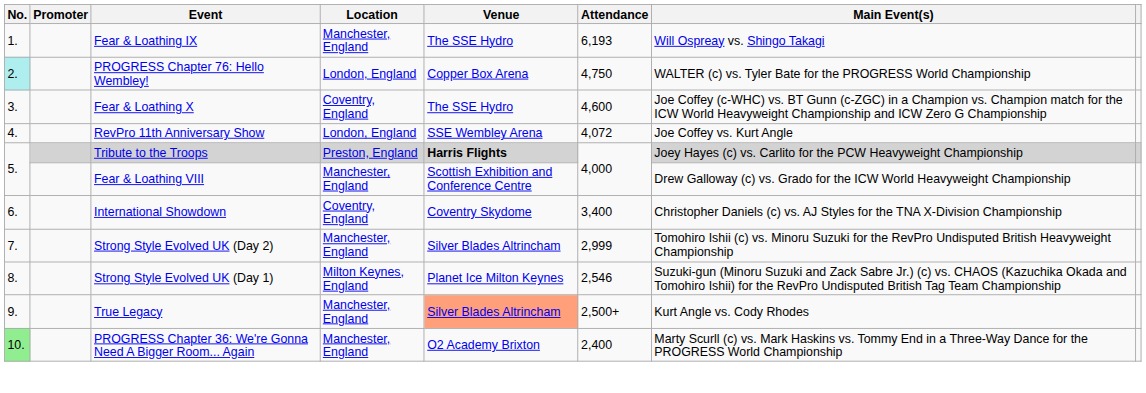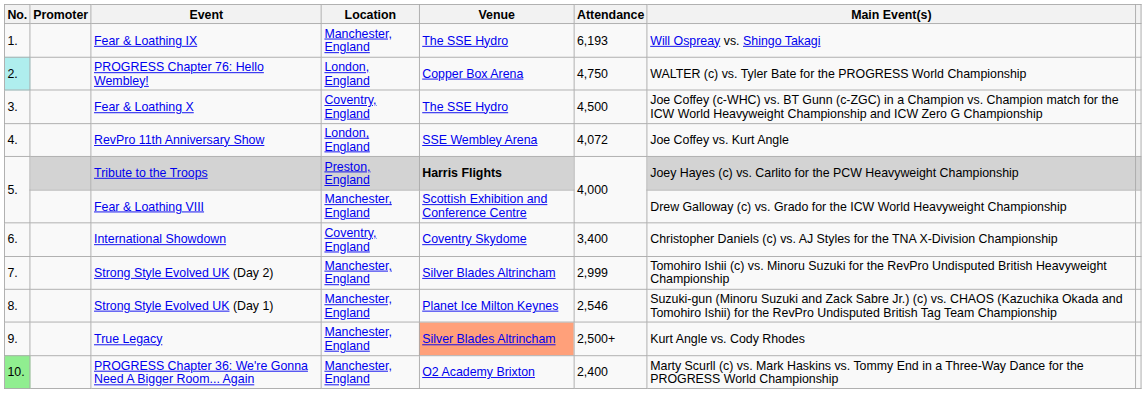 <table class="wikitable sortable" style="font-size:85%;">
 <tr>
 <th>No.</th>
 <th>Promoter</th>
 <th>Event</th>
 <th>Location</th>
 <th>Venue</th>
 <th>Attendance</th>
 <th class=unsortable>Main Event(s)</th>
 <th class=unsortable></th>
 </tr>
 <tr>
 <td>1.</td>
 <td></td>
 <td><a href='#'>Fear & Loathing IX</a> <br> </td>
 <td><a href='#'>Manchester, England</a></td>
 <td><a href='#'>The SSE Hydro</a></td>
 <td>6,193</td>
 <td><a href='#'>Will Ospreay</a> vs. <a href='#'>Shingo Takagi</a></td>
 <td></td>
 </tr>
 <tr>
 <td style="background: paleturquoise;">2.</td>
 <td></td>
 <td><a href='#'>PROGRESS Chapter 76: Hello Wembley!</a> <br> </td>
 <td><a href='#'>London, England</a></td>
 <td><a href='#'>Copper Box Arena</a></td>
 <td>4,750</td>
 <td>WALTER (c) vs. Tyler Bate for the PROGRESS World Championship</td>
 <td></td>
 </tr>
 <tr>
 <td>3.</td>
 <td></td>
 <td><a href='#'>Fear & Loathing X</a> <br> </td>
 <td><a href='#'>Coventry, England</a></td>
 <td><a href='#'>The SSE Hydro</a></td>
-<td>4,600</td>
+<td>4,500</td>
 <td>Joe Coffey (c-WHC) vs. BT Gunn (c-ZGC) in a Champion vs. Champion match for the ICW World Heavyweight Championship and ICW Zero G Championship</td>
 <td></td>
 </tr>
 <tr>
 <td>4.</td>
 <td></td>
 <td><a href='#'>RevPro 11th Anniversary Show</a> <br> </td>
 <td><a href='#'>London, England</a></td>
 <td><a href='#'>SSE Wembley Arena</a></td>
 <td>4,072</td>
 <td>Joe Coffey vs. Kurt Angle</td>
 <td></td>
 </tr>
 <tr>
 <td rowspan=2>5.</td>
 <td bgcolor=lightgrey></td>
 <td bgcolor=lightgrey><a href='#'>Tribute to the Troops</a> <br> </td>
 <td bgcolor=lightgrey><a href='#'>Preston, England</a></td>
 <td bgcolor=lightgrey><strong>Harris Flights</strong></td>
 <td rowspan=2>4,000</td>
 <td bgcolor=lightgrey>Joey Hayes (c) vs. Carlito for the PCW Heavyweight Championship</td>
 <td bgcolor=lightgrey></td>
 </tr>
 <tr>
 <td></td>
 <td><a href='#'>Fear & Loathing VIII</a> <br> </td>
 <td><a href='#'>Manchester, England</a></td>
 <td><a href='#'>Scottish Exhibition and Conference Centre</a></td>
 <td>Drew Galloway (c) vs. Grado for the ICW World Heavyweight Championship</td>
 <td></td>
 </tr>
 <tr>
 <td>6.</td>
 <td></td>
 <td><a href='#'>International Showdown</a> <br> </td>
 <td><a href='#'>Coventry, England</a></td>
 <td><a href='#'>Coventry Skydome</a></td>
 <td>3,400</td>
 <td>Christopher Daniels (c) vs. AJ Styles for the TNA X-Division Championship</td>
 <td></td>
 </tr>
 <tr>
 <td>7.</td>
 <td></td>
 <td><a href='#'>Strong Style Evolved UK</a> (Day 2) <br> </td>
 <td><a href='#'>Manchester, England</a></td>
 <td><a href='#'>Silver Blades Altrincham</a></td>
 <td>2,999</td>
 <td>Tomohiro Ishii (c) vs. Minoru Suzuki for the RevPro Undisputed British Heavyweight Championship</td>
 <td></td>
 </tr>
 <tr>
 <td>8.</td>
 <td></td>
 <td><a href='#'>Strong Style Evolved UK</a> (Day 1) <br> </td>
-<td><a href='#'>Milton Keynes, England</a></td>
+<td><a href='#'>Manchester, England</a></td>
 <td><a href='#'>Planet Ice Milton Keynes</a></td>
 <td>2,546</td>
 <td>Suzuki-gun (Minoru Suzuki and Zack Sabre Jr.) (c) vs. CHAOS (Kazuchika Okada and Tomohiro Ishii) for the RevPro Undisputed British Tag Team Championship</td>
 <td></td>
 </tr>
 <tr>
 <td>9.</td>
 <td></td>
 <td><a href='#'>True Legacy</a> <br> </td>
 <td><a href='#'>Manchester, England</a></td>
 <td style="background: lightsalmon;"><a href='#'>Silver Blades Altrincham</a></td>
 <td>2,500+</td>
 <td>Kurt Angle vs. Cody Rhodes</td>
 <td></td>
 </tr>
 <tr>
 <td style="background: lightgreen;">10.</td>
 <td></td>
 <td><a href='#'>PROGRESS Chapter 36: We're Gonna Need A Bigger Room... Again</a> <br> </td>
 <td><a href='#'>Manchester, England</a></td>
 <td><a href='#'>O2 Academy Brixton</a></td>
 <td>2,400</td>
 <td>Marty Scurll (c) vs. Mark Haskins vs. Tommy End in a Three-Way Dance for the PROGRESS World Championship</td>
 <td></td>
 </tr>
 </table>
